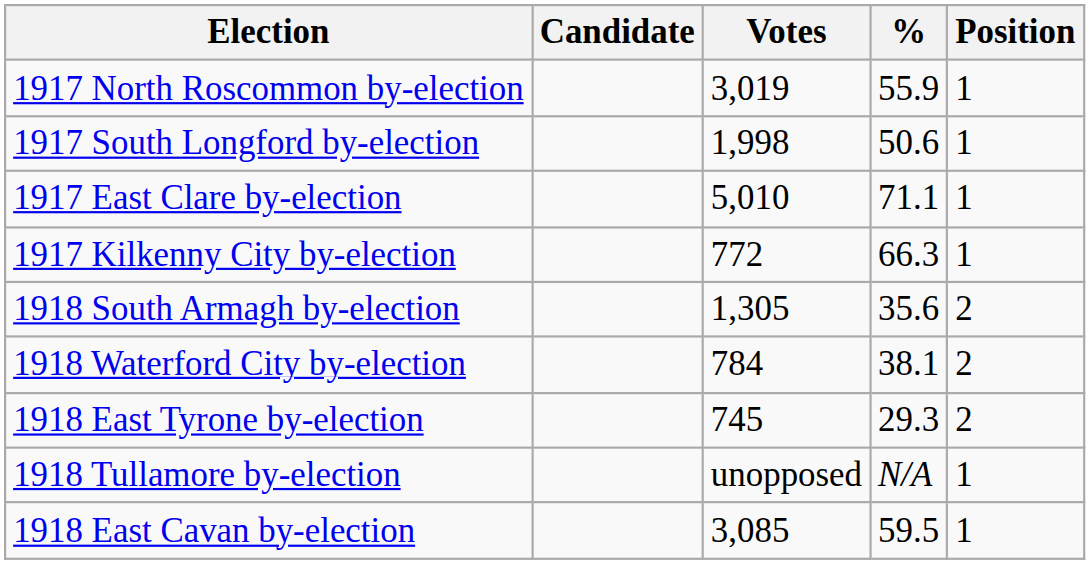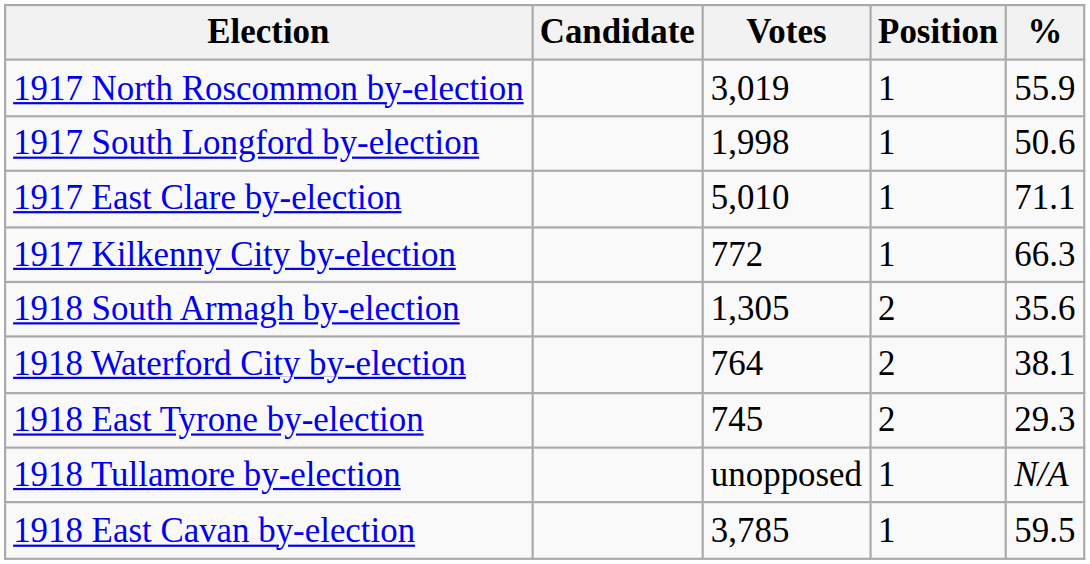 <table class="wikitable sortable">
 <tr>
 <th>Election</th>
 <th>Candidate</th>
 <th>Votes</th>
+<th>Position</th>
 <th>%</th>
-<th>Position</th>
 </tr>
 <tr>
 <td><a href='#'>1917 North Roscommon by-election</a></td>
 <td></td>
 <td>3,019</td>
+<td>1</td>
 <td>55.9</td>
-<td>1</td>
 </tr>
 <tr>
 <td><a href='#'>1917 South Longford by-election</a></td>
 <td></td>
 <td>1,998</td>
+<td>1</td>
 <td>50.6</td>
-<td>1</td>
 </tr>
 <tr>
 <td><a href='#'>1917 East Clare by-election</a></td>
 <td></td>
 <td>5,010</td>
+<td>1</td>
 <td>71.1</td>
-<td>1</td>
 </tr>
 <tr>
 <td><a href='#'>1917 Kilkenny City by-election</a></td>
 <td></td>
 <td>772</td>
+<td>1</td>
 <td>66.3</td>
-<td>1</td>
 </tr>
 <tr>
 <td><a href='#'>1918 South Armagh by-election</a></td>
 <td></td>
 <td>1,305</td>
+<td>2</td>
 <td>35.6</td>
-<td>2</td>
 </tr>
 <tr>
 <td><a href='#'>1918 Waterford City by-election</a></td>
 <td></td>
-<td>784</td>
+<td>764</td>
+<td>2</td>
 <td>38.1</td>
-<td>2</td>
 </tr>
 <tr>
 <td><a href='#'>1918 East Tyrone by-election</a></td>
 <td></td>
 <td>745</td>
+<td>2</td>
 <td>29.3</td>
-<td>2</td>
 </tr>
 <tr>
 <td><a href='#'>1918 Tullamore by-election</a></td>
 <td></td>
 <td>unopposed</td>
+<td>1</td>
 <td><em>N/A</em></td>
-<td>1</td>
 </tr>
 <tr>
 <td><a href='#'>1918 East Cavan by-election</a></td>
 <td></td>
-<td>3,085</td>
+<td>3,785</td>
+<td>1</td>
 <td>59.5</td>
-<td>1</td>
 </tr>
 </table>
